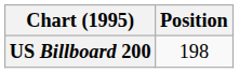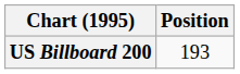 <table class="wikitable plainrowheaders" style="text-align:center">
 <tr>
 <th scope="col">Chart (1995)</th>
 <th scope="col">Position</th>
 </tr>
 <tr>
 <th scope="row">US <em>Billboard</em> 200</th>
-<td>198</td>
+<td>193</td>
 </tr>
 </table>
